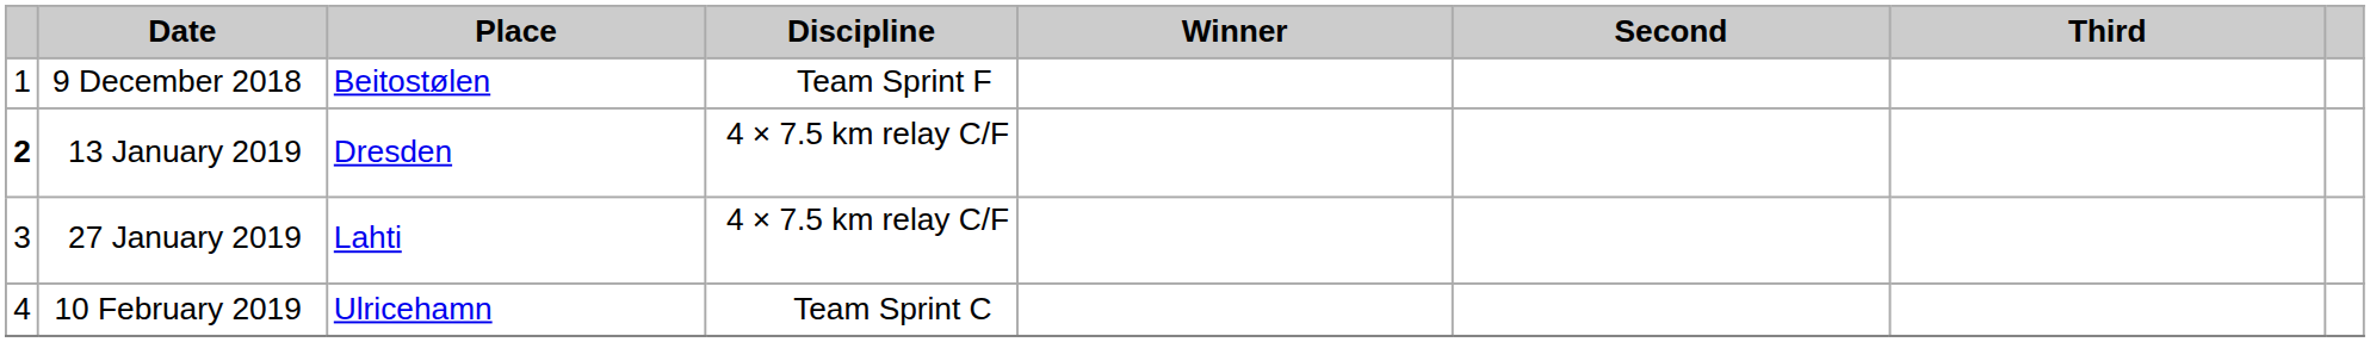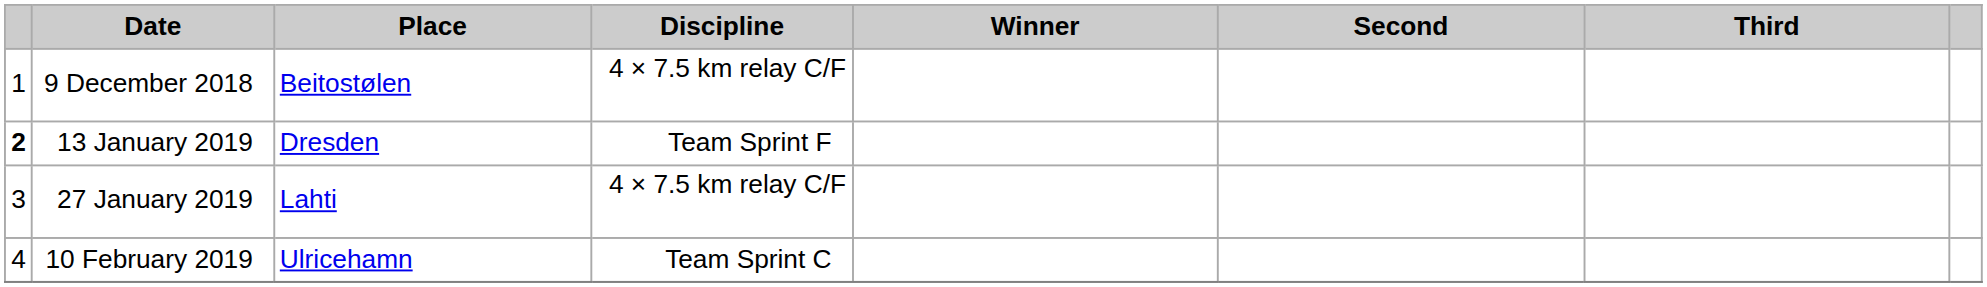 <table class="wikitable plainrowheaders" style="background:#fff; font-size:86%; line-height:16px; border:grey solid 1px; border-collapse:collapse;">
 <tr style="background:#ccc; text-align:center;">
 <th scope="col" style="background:#ccc; width=20 px;"></th>
 <th scope="col" style="background:#ccc; width:120px;">Date</th>
 <th scope="col" style="background:#ccc; width:160px;">Place</th>
 <th scope="col" style="background:#ccc; width:130px;">Discipline</th>
 <th scope="col" style="background:#ccc; width:185px;">Winner</th>
 <th scope="col" style="background:#ccc; width:185px;">Second</th>
 <th scope="col" style="background:#ccc; width:185px;">Third</th>
 <th scope="col" style="background:#ccc; width:10px;"></th>
 </tr>
 <tr>
 <td align=center>1</td>
 <td align=right>9 December 2018  </td>
 <td> <a href='#'>Beitostølen</a></td>
-<td align=right>Team Sprint F  </td>
+<td align=right>4 × 7.5 km relay C/F  </td>
 <td></td>
 <td></td>
 <td></td>
 <td></td>
 </tr>
 <tr>
 <td align=center><strong>2</strong></td>
 <td align=right>13 January 2019  </td>
 <td> <a href='#'>Dresden</a></td>
-<td align=right>4 × 7.5 km relay C/F  </td>
+<td align=right>Team Sprint F  </td>
 <td></td>
 <td></td>
 <td></td>
 <td></td>
 </tr>
 <tr>
 <td align=center>3</td>
 <td align=right>27 January 2019  </td>
 <td> <a href='#'>Lahti</a></td>
 <td align=right>4 × 7.5 km relay C/F  </td>
 <td></td>
 <td></td>
 <td></td>
 <td></td>
 </tr>
 <tr>
 <td align=center>4</td>
 <td align=right>10 February 2019  </td>
 <td> <a href='#'>Ulricehamn</a></td>
 <td align=right>Team Sprint C  </td>
 <td></td>
 <td></td>
 <td></td>
 <td></td>
 </tr>
 <tr>
 </tr>
 </table>
